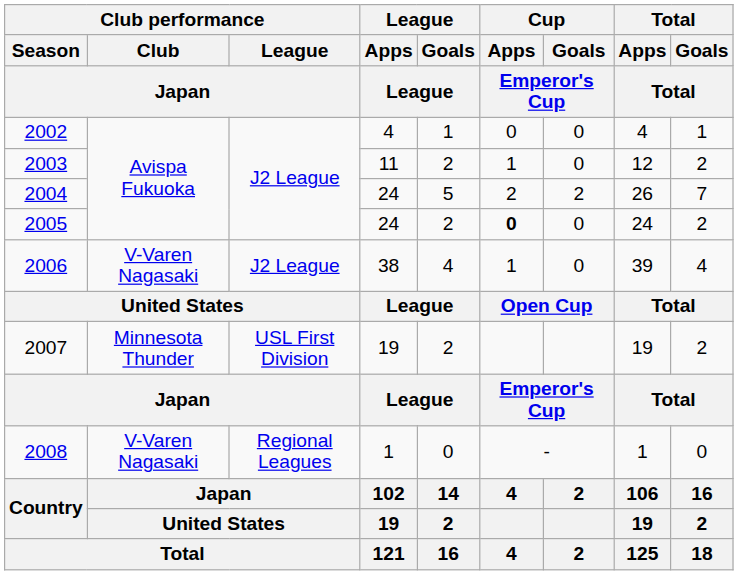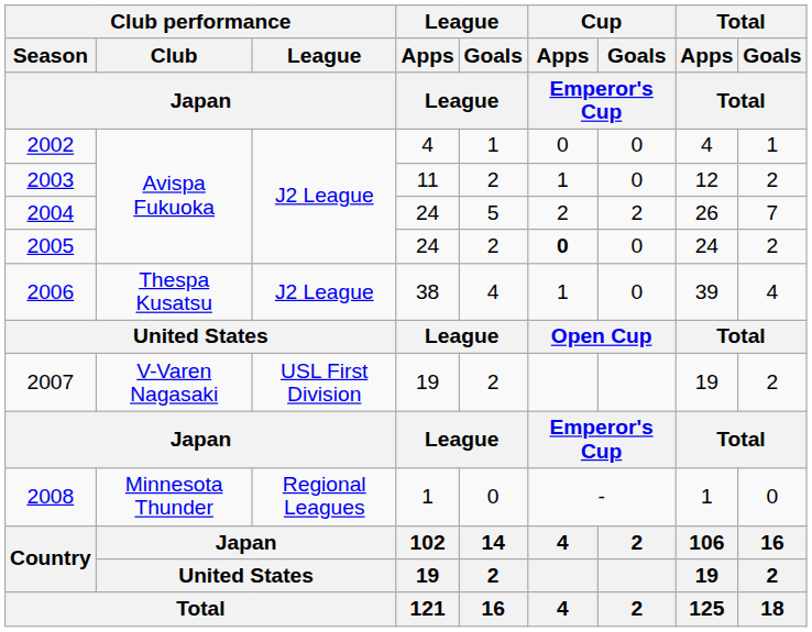 <table class="wikitable" style="text-align:center;">
 <tr>
 <th colspan=3>Club performance</th>
 <th colspan=2>League</th>
 <th colspan=2>Cup</th>
 <th colspan=2>Total</th>
 </tr>
 <tr>
 <th>Season</th>
 <th>Club</th>
 <th>League</th>
 <th>Apps</th>
 <th>Goals</th>
 <th>Apps</th>
 <th>Goals</th>
 <th>Apps</th>
 <th>Goals</th>
 </tr>
 <tr>
 <th colspan=3>Japan</th>
 <th colspan=2>League</th>
 <th colspan=2><a href='#'>Emperor's Cup</a></th>
 <th colspan=2>Total</th>
 </tr>
 <tr>
 <td><a href='#'>2002</a></td>
 <td rowspan="4"><a href='#'>Avispa Fukuoka</a></td>
 <td rowspan="4"><a href='#'>J2 League</a></td>
 <td>4</td>
 <td>1</td>
 <td>0</td>
 <td>0</td>
 <td>4</td>
 <td>1</td>
 </tr>
 <tr>
 <td><a href='#'>2003</a></td>
 <td>11</td>
 <td>2</td>
 <td>1</td>
 <td>0</td>
 <td>12</td>
 <td>2</td>
 </tr>
 <tr>
 <td><a href='#'>2004</a></td>
 <td>24</td>
 <td>5</td>
 <td>2</td>
 <td>2</td>
 <td>26</td>
 <td>7</td>
 </tr>
 <tr>
 <td><a href='#'>2005</a></td>
 <td>24</td>
 <td>2</td>
 <td><strong>0</strong></td>
 <td>0</td>
 <td>24</td>
 <td>2</td>
 </tr>
 <tr>
 <td><a href='#'>2006</a></td>
-<td><a href='#'>V-Varen Nagasaki</a></td>
+<td><a href='#'>Thespa Kusatsu</a></td>
 <td><a href='#'>J2 League</a></td>
 <td>38</td>
 <td>4</td>
 <td>1</td>
 <td>0</td>
 <td>39</td>
 <td>4</td>
 </tr>
 <tr>
 <th colspan=3>United States</th>
 <th colspan=2>League</th>
 <th colspan=2><a href='#'>Open Cup</a></th>
 <th colspan=2>Total</th>
 </tr>
 <tr>
 <td>2007</td>
-<td><a href='#'>Minnesota Thunder</a></td>
+<td><a href='#'>V-Varen Nagasaki</a></td>
 <td><a href='#'>USL First Division</a></td>
 <td>19</td>
 <td>2</td>
 <td></td>
 <td></td>
 <td>19</td>
 <td>2</td>
 </tr>
 <tr>
 <th colspan=3>Japan</th>
 <th colspan=2>League</th>
 <th colspan=2><a href='#'>Emperor's Cup</a></th>
 <th colspan=2>Total</th>
 </tr>
 <tr>
 <td><a href='#'>2008</a></td>
-<td><a href='#'>V-Varen Nagasaki</a></td>
+<td><a href='#'>Minnesota Thunder</a></td>
 <td><a href='#'>Regional Leagues</a></td>
 <td>1</td>
 <td>0</td>
 <td colspan="2">-</td>
 <td>1</td>
 <td>0</td>
 </tr>
 <tr>
 <th rowspan=2>Country</th>
 <th colspan=2>Japan</th>
 <th>102</th>
 <th>14</th>
 <th>4</th>
 <th>2</th>
 <th>106</th>
 <th>16</th>
 </tr>
 <tr>
 <th colspan=2>United States</th>
 <th>19</th>
 <th>2</th>
 <th></th>
 <th></th>
 <th>19</th>
 <th>2</th>
 </tr>
 <tr>
 <th colspan=3>Total</th>
 <th>121</th>
 <th>16</th>
 <th>4</th>
 <th>2</th>
 <th>125</th>
 <th>18</th>
 </tr>
 </table>
